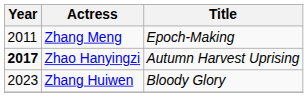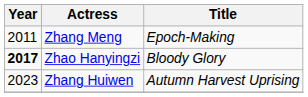 <table class="wikitable sortable">
 <tr>
 <th>Year</th>
 <th>Actress</th>
 <th>Title</th>
 </tr>
 <tr>
 <td>2011</td>
 <td><a href='#'>Zhang Meng</a></td>
 <td><em>Epoch-Making</em></td>
 </tr>
 <tr>
 <td><strong>2017</strong></td>
 <td><a href='#'>Zhao Hanyingzi</a></td>
-<td><em>Autumn Harvest Uprising</em></td>
+<td><em>Bloody Glory</em></td>
 </tr>
 <tr>
 <td>2023</td>
 <td><a href='#'>Zhang Huiwen</a></td>
-<td><em>Bloody Glory</em></td>
+<td><em>Autumn Harvest Uprising</em></td>
 </tr>
 <tr>
 </tr>
 </table>
